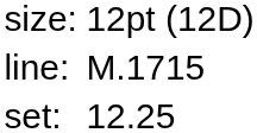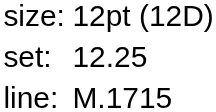 <table style="margin-left:40px;">
 <tr>
 <td>size:</td>
 <td>12pt (12D)</td>
 </tr>
 <tr>
+<td>set:</td>
+<td>12.25</td>
+</tr>
+<tr>
 <td>line:</td>
 <td>M.1715</td>
 </tr>
-<tr>
-<td>set:</td>
-<td>12.25</td>
-</tr>
 </table>
